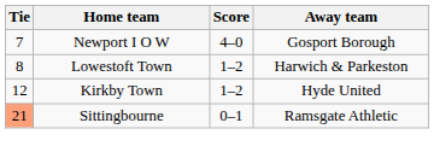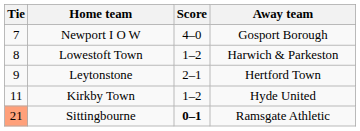 <table class="wikitable" style="text-align:center;">
 <tr>
 <th width=20>Tie</th>
 <th width=175>Home team</th>
 <th width=20>Score</th>
 <th width=175>Away team</th>
 </tr>
 <tr>
 <td>7</td>
 <td>Newport I O W</td>
 <td>4–0</td>
 <td>Gosport Borough</td>
 </tr>
 <tr>
 <td>8</td>
 <td>Lowestoft Town</td>
 <td>1–2</td>
 <td>Harwich & Parkeston</td>
 </tr>
 <tr>
-<td>12</td>
+<td>9</td>
+<td>Leytonstone</td>
+<td>2–1</td>
+<td>Hertford Town</td>
+</tr>
+<tr>
+<td>11</td>
 <td>Kirkby Town</td>
 <td>1–2</td>
 <td>Hyde United</td>
 </tr>
 <tr>
 <td style="background: lightsalmon;">21</td>
 <td>Sittingbourne</td>
-<td>0–1</td>
+<td><strong>0–1</strong></td>
 <td>Ramsgate Athletic</td>
 </tr>
 </table>
